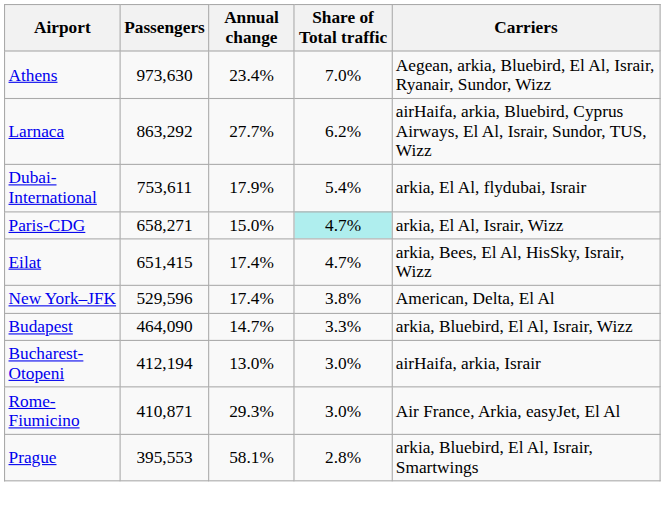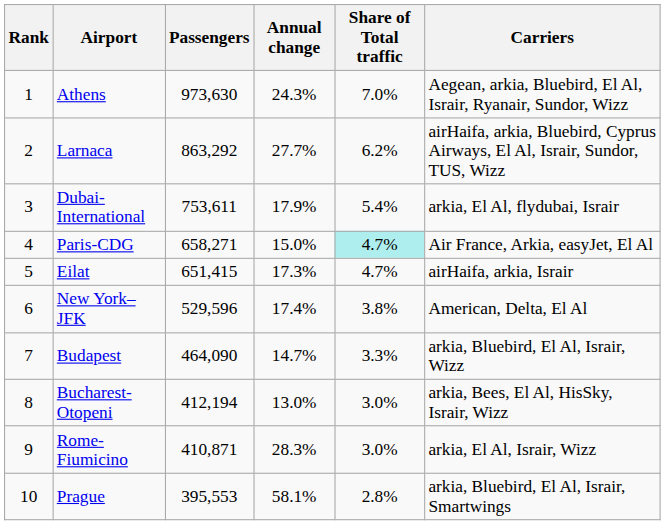 <table class="wikitable sortable" font-size: 95%">
 <tr>
+<th>Rank</th>
 <th>Airport</th>
 <th>Passengers</th>
 <th>Annual change</th>
 <th>Share of Total traffic</th>
 <th>Carriers</th>
 </tr>
 <tr>
+<td align=center>1</td>
 <td><a href='#'>Athens</a></td>
 <td align=center>973,630</td>
-<td align=center>23.4%</td>
+<td align=center>24.3%</td>
 <td align=center>7.0%</td>
 <td>Aegean, arkia, Bluebird, El Al, Israir, Ryanair, Sundor, Wizz</td>
 </tr>
 <tr>
+<td align=center>2</td>
 <td><a href='#'>Larnaca</a></td>
 <td align=center>863,292</td>
 <td align=center>27.7%</td>
 <td align=center>6.2%</td>
 <td>airHaifa, arkia, Bluebird, Cyprus Airways, El Al, Israir, Sundor, TUS, Wizz</td>
 </tr>
 <tr>
+<td align=center>3</td>
 <td><a href='#'>Dubai-International</a></td>
 <td align=center>753,611</td>
 <td align=center>17.9%</td>
 <td align=center>5.4%</td>
 <td>arkia, El Al, flydubai, Israir</td>
 </tr>
 <tr>
+<td align=center>4</td>
 <td><a href='#'>Paris-CDG</a></td>
 <td align=center>658,271</td>
 <td align=center>15.0%</td>
 <td align=center style="background: paleturquoise;">4.7%</td>
-<td>arkia, El Al, Israir, Wizz</td>
+<td>Air France, Arkia, easyJet, El Al</td>
 </tr>
 <tr>
+<td align=center>5</td>
 <td><a href='#'>Eilat</a></td>
 <td align=center>651,415</td>
-<td align=center>17.4%</td>
+<td align=center>17.3%</td>
 <td align=center>4.7%</td>
-<td>arkia, Bees, El Al, HisSky, Israir, Wizz</td>
+<td>airHaifa, arkia, Israir</td>
 </tr>
 <tr>
+<td align=center>6</td>
 <td><a href='#'>New York–JFK</a></td>
 <td align=center>529,596</td>
 <td align=center>17.4%</td>
 <td align=center>3.8%</td>
 <td>American, Delta, El Al</td>
 </tr>
 <tr>
+<td align=center>7</td>
 <td><a href='#'>Budapest</a></td>
 <td align=center>464,090</td>
 <td align=center>14.7%</td>
 <td align=center>3.3%</td>
 <td>arkia, Bluebird, El Al, Israir, Wizz</td>
 </tr>
 <tr>
+<td align=center>8</td>
 <td><a href='#'>Bucharest-Otopeni</a></td>
 <td align=center>412,194</td>
 <td align=center>13.0%</td>
 <td align=center>3.0%</td>
-<td>airHaifa, arkia, Israir</td>
+<td>arkia, Bees, El Al, HisSky, Israir, Wizz</td>
 </tr>
 <tr>
+<td align=center>9</td>
 <td><a href='#'>Rome-Fiumicino</a></td>
 <td align=center>410,871</td>
-<td align=center>29.3%</td>
+<td align=center>28.3%</td>
 <td align=center>3.0%</td>
-<td>Air France, Arkia, easyJet, El Al</td>
+<td>arkia, El Al, Israir, Wizz</td>
 </tr>
 <tr>
+<td align=center>10</td>
 <td><a href='#'>Prague</a></td>
 <td align=center>395,553</td>
 <td align=center>58.1%</td>
 <td align=center>2.8%</td>
 <td>arkia, Bluebird, El Al, Israir, Smartwings</td>
 </tr>
 </table>
